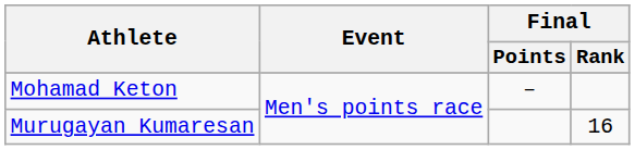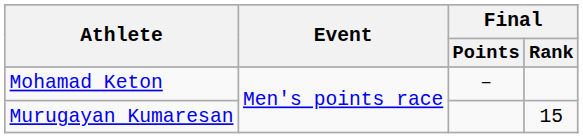 <table class="wikitable" style="font-size:90%;">
 <tr>
 <th rowspan=2>Athlete</th>
 <th rowspan=2>Event</th>
 <th colspan=2>Final</th>
 </tr>
 <tr style="font-size:95%">
 <th>Points</th>
 <th>Rank</th>
 </tr>
 <tr align=center>
 <td align=left><a href='#'>Mohamad Keton</a></td>
 <td align=left rowspan=2><a href='#'>Men's points race</a></td>
 <td>–</td>
 <td></td>
 </tr>
 <tr align=center>
 <td align=left><a href='#'>Murugayan Kumaresan</a></td>
 <td></td>
-<td>16</td>
+<td>15</td>
 </tr>
 </table>
